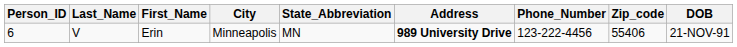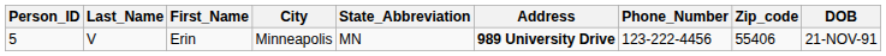 <table class="wikitable">
 <tr>
 <th>Person_ID</th>
 <th>Last_Name</th>
 <th>First_Name</th>
 <th>City</th>
 <th>State_Abbreviation</th>
 <th>Address</th>
 <th>Phone_Number</th>
 <th>Zip_code</th>
 <th>DOB</th>
 </tr>
 <tr>
-<td>6</td>
+<td>5</td>
 <td>V</td>
 <td>Erin</td>
 <td>Minneapolis</td>
 <td>MN</td>
 <td><strong>989 University Drive</strong></td>
 <td>123-222-4456</td>
 <td>55406</td>
 <td>21-NOV-91</td>
 </tr>
 </table>
